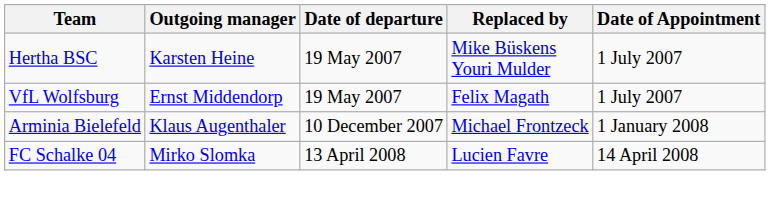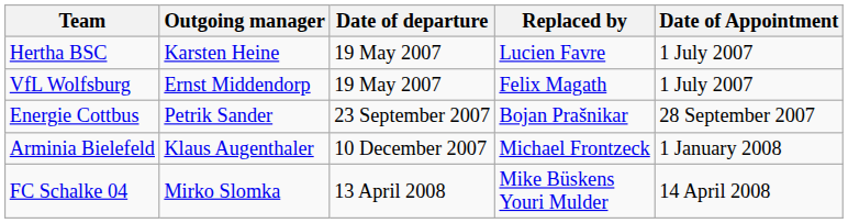 <table class="wikitable sortable">
 <tr>
 <th>Team</th>
 <th>Outgoing manager</th>
 <th>Date of departure</th>
 <th>Replaced by</th>
 <th>Date of Appointment</th>
 </tr>
 <tr>
 <td><a href='#'>Hertha BSC</a></td>
 <td> <a href='#'>Karsten Heine</a></td>
 <td>19 May 2007</td>
-<td> <a href='#'>Mike Büskens</a><br> <a href='#'>Youri Mulder</a></td>
+<td> <a href='#'>Lucien Favre</a></td>
 <td>1 July 2007</td>
 </tr>
 <tr>
 <td><a href='#'>VfL Wolfsburg</a></td>
 <td> <a href='#'>Ernst Middendorp</a></td>
 <td>19 May 2007</td>
 <td> <a href='#'>Felix Magath</a></td>
 <td>1 July 2007</td>
+</tr>
+<tr>
+<td><a href='#'>Energie Cottbus</a></td>
+<td> <a href='#'>Petrik Sander</a></td>
+<td>23 September 2007</td>
+<td> <a href='#'>Bojan Prašnikar</a></td>
+<td>28 September 2007</td>
 </tr>
 <tr>
 <td><a href='#'>Arminia Bielefeld</a></td>
 <td> <a href='#'>Klaus Augenthaler</a></td>
 <td>10 December 2007</td>
 <td> <a href='#'>Michael Frontzeck</a></td>
 <td>1 January 2008</td>
 </tr>
 <tr>
 <td><a href='#'>FC Schalke 04</a></td>
 <td> <a href='#'>Mirko Slomka</a></td>
 <td>13 April 2008</td>
-<td> <a href='#'>Lucien Favre</a></td>
+<td> <a href='#'>Mike Büskens</a><br> <a href='#'>Youri Mulder</a></td>
 <td>14 April 2008</td>
 </tr>
 </table>
